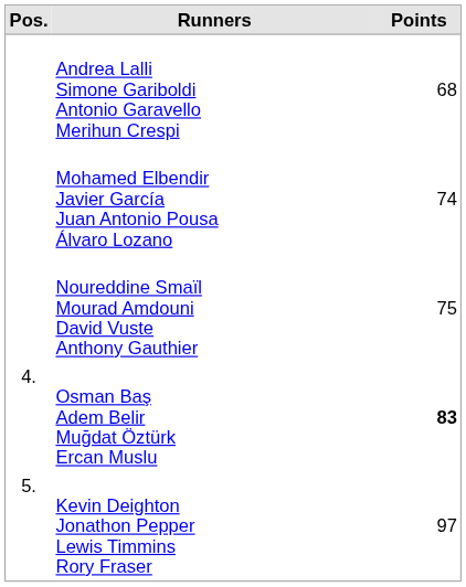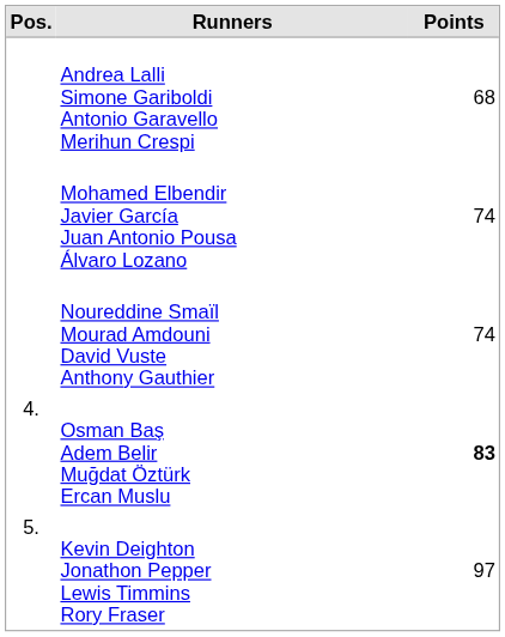 <table cellspacing="0" cellpadding="3" style="border:1px solid #AAAAAA;font-size:90%">
 <tr bgcolor="#E4E4E4">
 <th style="border-bottom:1px solid #AAAAAA" width=10>Pos.</th>
 <th style="border-bottom:1px solid #AAAAAA" width=250>Runners</th>
 <th style="border-bottom:1px solid #AAAAAA" width=60>Points</th>
 </tr>
 <tr align="center">
 <td align="center" valign="top"></td>
 <td align="left"><br> <a href='#'>Andrea Lalli</a><br> <a href='#'>Simone Gariboldi</a><br> <a href='#'>Antonio Garavello</a><br> <a href='#'>Merihun Crespi</a></td>
 <td align="right">68</td>
 </tr>
 <tr align="center">
 <td align="center" valign="top"></td>
 <td align="left"><br> <a href='#'>Mohamed Elbendir</a><br> <a href='#'>Javier García</a><br> <a href='#'>Juan Antonio Pousa</a><br> <a href='#'>Álvaro Lozano</a></td>
 <td align="right">74</td>
 </tr>
 <tr align="center">
 <td align="center" valign="top"></td>
 <td align="left"><br> <a href='#'>Noureddine Smaïl</a><br> <a href='#'>Mourad Amdouni</a><br> <a href='#'>David Vuste</a><br> <a href='#'>Anthony Gauthier</a></td>
-<td align="right">75</td>
+<td align="right">74</td>
 </tr>
 <tr align="center">
 <td align="center" valign="top">4.</td>
 <td align="left"><br> <a href='#'>Osman Baş</a><br> <a href='#'>Adem Belir</a><br> <a href='#'>Muğdat Öztürk</a><br> <a href='#'>Ercan Muslu</a></td>
 <td align="right"><strong>83</strong></td>
 </tr>
 <tr align="center">
 <td align="center" valign="top">5.</td>
 <td align="left"><br> <a href='#'>Kevin Deighton</a><br> <a href='#'>Jonathon Pepper</a><br> <a href='#'>Lewis Timmins</a><br> <a href='#'>Rory Fraser</a></td>
 <td align="right">97</td>
 </tr>
 </table>
